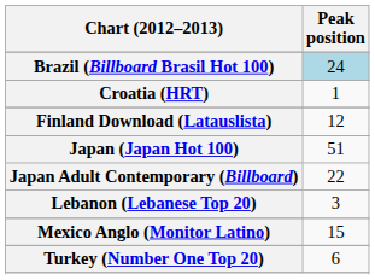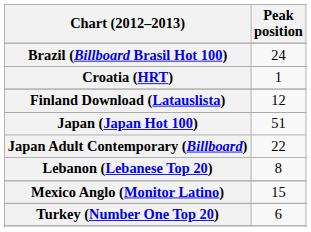 <table class="wikitable sortable plainrowheaders" style="text-align:center;">
 <tr>
 <th style="text-align:center;">Chart (2012–2013)</th>
 <th style="text-align:center;">Peak<br>position</th>
 </tr>
 <tr>
 </tr>
 <tr>
 </tr>
 <tr>
 </tr>
 <tr>
 </tr>
 <tr>
 <th scope="row">Brazil (<a href='#'><em>Billboard</em> Brasil Hot 100</a>)</th>
-<td style="background: lightblue;">24</td>
+<td>24</td>
 </tr>
 <tr>
 </tr>
 <tr>
 </tr>
 <tr>
 </tr>
 <tr>
 </tr>
 <tr>
 </tr>
 <tr>
 </tr>
 <tr>
 <th scope="row">Croatia (<a href='#'>HRT</a>)</th>
 <td>1</td>
 </tr>
 <tr>
 </tr>
 <tr>
 </tr>
 <tr>
 </tr>
 <tr>
 <th scope="row">Finland Download (<a href='#'>Latauslista</a>)</th>
 <td>12</td>
 </tr>
 <tr>
 </tr>
 <tr>
 </tr>
 <tr>
 </tr>
 <tr>
 </tr>
 <tr>
 </tr>
 <tr>
 <th scope="row">Japan (<a href='#'>Japan Hot 100</a>)</th>
 <td>51</td>
 </tr>
 <tr>
 <th scope="row">Japan Adult Contemporary (<em><a href='#'>Billboard</a></em>)</th>
 <td>22</td>
 </tr>
 <tr>
 <th scope="row">Lebanon (<a href='#'>Lebanese Top 20</a>)</th>
-<td>3</td>
+<td>8</td>
 </tr>
 <tr>
 </tr>
 <tr>
 <th scope="row">Mexico Anglo (<a href='#'>Monitor Latino</a>)</th>
 <td>15</td>
 </tr>
 <tr>
 </tr>
 <tr>
 </tr>
 <tr>
 </tr>
 <tr>
 </tr>
 <tr>
 </tr>
 <tr>
 </tr>
 <tr>
 </tr>
 <tr>
 </tr>
 <tr>
 </tr>
 <tr>
 <th scope="row">Turkey (<a href='#'>Number One Top 20</a>)</th>
 <td align="center">6</td>
 </tr>
 <tr>
 </tr>
 <tr>
 </tr>
 <tr>
 </tr>
 <tr>
 </tr>
 <tr>
 </tr>
 <tr>
 </tr>
 <tr>
 </tr>
 <tr>
 </tr>
 <tr>
 </tr>
 </table>
